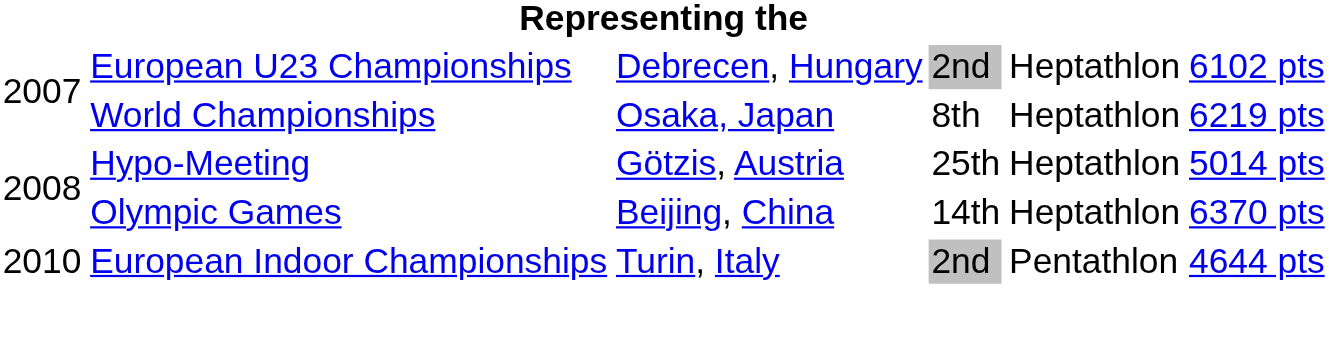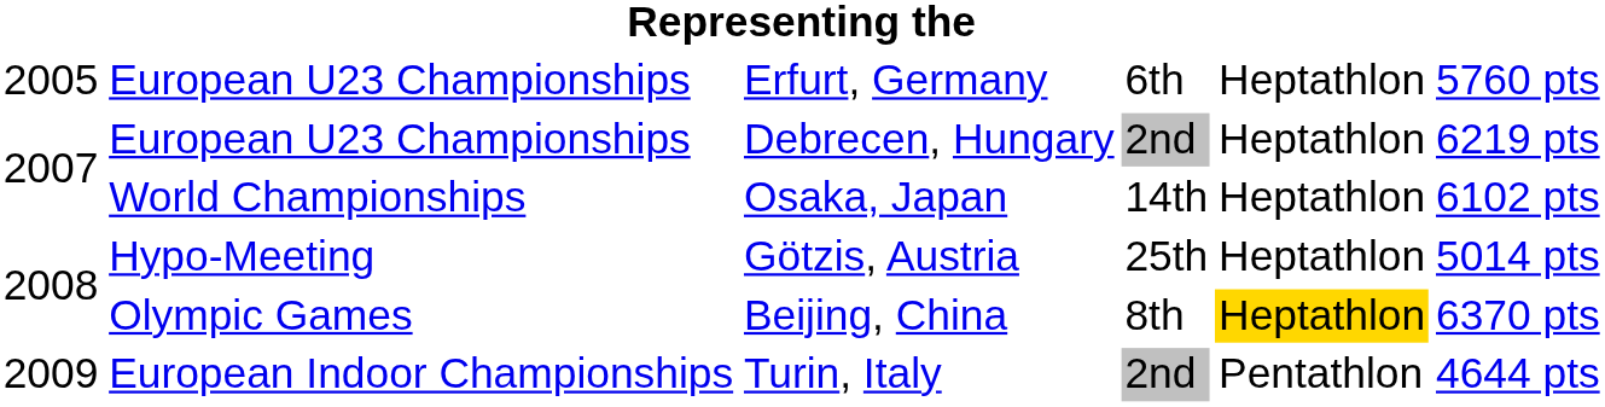 <table>
 <tr>
 <th colspan="6">Representing the </th>
+</tr>
+<tr>
+<td>2005</td>
+<td><a href='#'>European U23 Championships</a></td>
+<td><a href='#'>Erfurt</a>, <a href='#'>Germany</a></td>
+<td>6th</td>
+<td>Heptathlon</td>
+<td><a href='#'>5760 pts</a></td>
 </tr>
 <tr>
 <td rowspan=2>2007</td>
 <td><a href='#'>European U23 Championships</a></td>
 <td><a href='#'>Debrecen</a>, <a href='#'>Hungary</a></td>
 <td bgcolor="silver">2nd</td>
 <td>Heptathlon</td>
-<td><a href='#'>6102 pts</a></td>
+<td><a href='#'>6219 pts</a></td>
 </tr>
 <tr>
 <td><a href='#'>World Championships</a></td>
 <td><a href='#'>Osaka, Japan</a></td>
-<td>8th</td>
+<td>14th</td>
 <td>Heptathlon</td>
-<td><a href='#'>6219 pts</a></td>
+<td><a href='#'>6102 pts</a></td>
 </tr>
 <tr>
 <td rowspan=2>2008</td>
 <td><a href='#'>Hypo-Meeting</a></td>
 <td><a href='#'>Götzis</a>, <a href='#'>Austria</a></td>
 <td>25th</td>
 <td>Heptathlon</td>
 <td><a href='#'>5014 pts</a></td>
 </tr>
 <tr>
 <td><a href='#'>Olympic Games</a></td>
 <td><a href='#'>Beijing</a>, <a href='#'>China</a></td>
-<td>14th</td>
-<td>Heptathlon</td>
+<td>8th</td>
+<td style="background: gold;">Heptathlon</td>
 <td><a href='#'>6370 pts</a></td>
 </tr>
 <tr>
-<td>2010</td>
+<td>2009</td>
 <td><a href='#'>European Indoor Championships</a></td>
 <td><a href='#'>Turin</a>, <a href='#'>Italy</a></td>
 <td bgcolor="silver">2nd</td>
 <td>Pentathlon</td>
 <td><a href='#'>4644 pts</a></td>
 </tr>
 </table>
